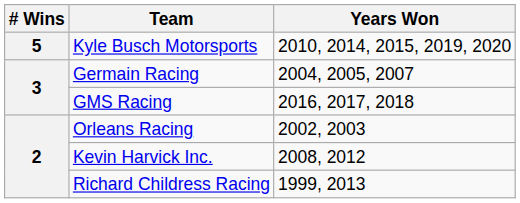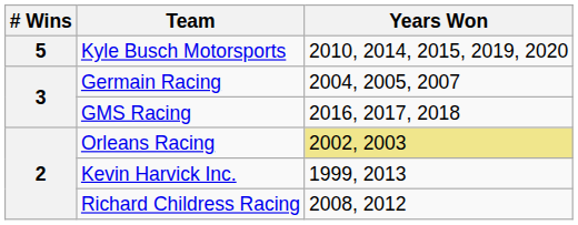 <table class="wikitable" style="font-size: 95%;">
 <tr>
 <th># Wins</th>
 <th>Team</th>
 <th>Years Won</th>
 </tr>
 <tr>
 <th>5</th>
 <td><a href='#'>Kyle Busch Motorsports</a></td>
 <td>2010, 2014, 2015, 2019, 2020</td>
 </tr>
 <tr>
 <th rowspan="2">3</th>
 <td><a href='#'>Germain Racing</a></td>
 <td>2004, 2005, 2007</td>
 </tr>
 <tr>
 <td><a href='#'>GMS Racing</a></td>
 <td>2016, 2017, 2018</td>
 </tr>
 <tr>
 <th rowspan="3">2</th>
 <td><a href='#'>Orleans Racing</a></td>
-<td>2002, 2003</td>
+<td style="background: khaki;">2002, 2003</td>
 </tr>
 <tr>
 <td><a href='#'>Kevin Harvick Inc.</a></td>
-<td>2008, 2012</td>
+<td>1999, 2013</td>
 </tr>
 <tr>
 <td><a href='#'>Richard Childress Racing</a></td>
-<td>1999, 2013</td>
+<td>2008, 2012</td>
 </tr>
 </table>
